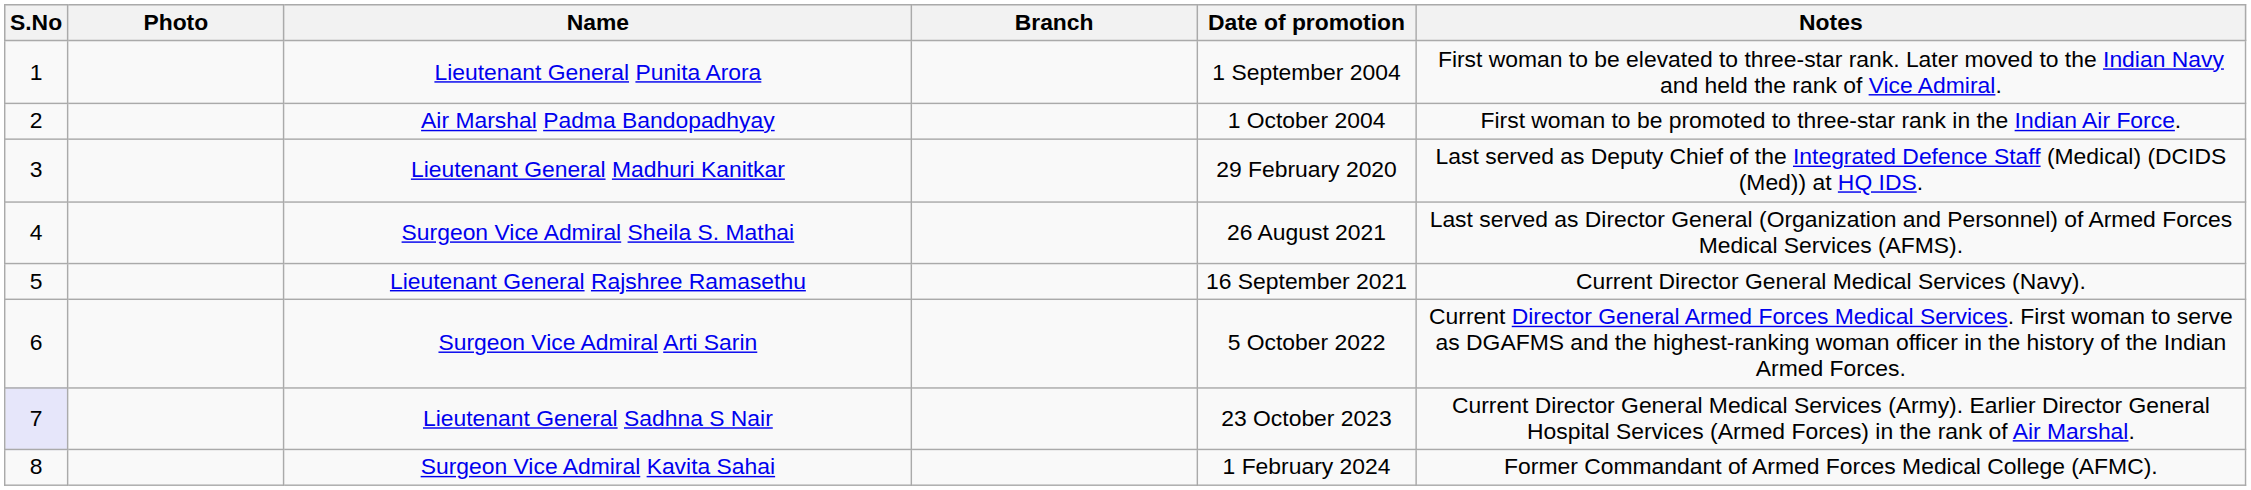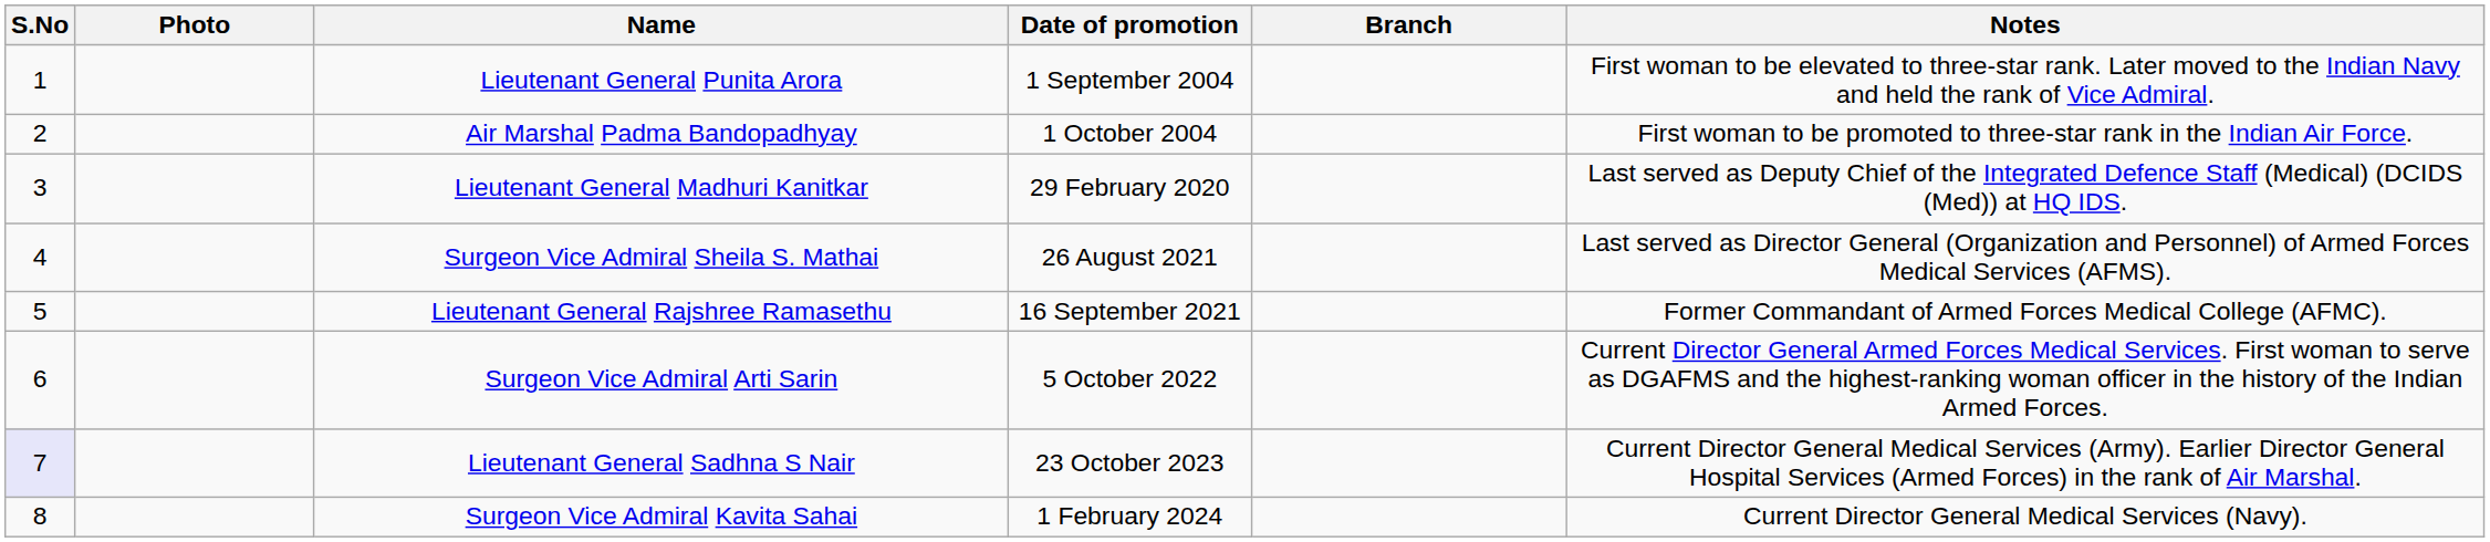 <table class="wikitable" style="text-align:center">
 <tr style="background:#cccccc">
 <th scope="col" style="width: 20px;">S.No</th>
 <th scope="col" style="width: 150px;">Photo</th>
 <th scope="col" style="width: 450px;">Name</th>
+<th scope="col" style="width: 150px;">Date of promotion</th>
 <th scope="col" style="width: 200px;">Branch</th>
-<th scope="col" style="width: 150px;">Date of promotion</th>
 <th scope="col" style="width: 600px;">Notes</th>
 </tr>
 <tr>
 <td>1</td>
 <td></td>
 <td><a href='#'>Lieutenant General</a> <a href='#'>Punita Arora</a><br></td>
+<td>1 September 2004 </td>
 <td></td>
-<td>1 September 2004 </td>
 <td>First woman to be elevated to three-star rank. Later moved to the <a href='#'>Indian Navy</a> and held the rank of <a href='#'>Vice Admiral</a>.</td>
 </tr>
 <tr>
 <td>2</td>
 <td></td>
 <td><a href='#'>Air Marshal</a> <a href='#'>Padma Bandopadhyay</a><br></td>
+<td>1 October 2004 </td>
 <td></td>
-<td>1 October 2004 </td>
 <td>First woman to be promoted to three-star rank in the <a href='#'>Indian Air Force</a>.</td>
 </tr>
 <tr>
 <td>3</td>
 <td></td>
 <td><a href='#'>Lieutenant General</a> <a href='#'>Madhuri Kanitkar</a><br></td>
+<td>29 February 2020</td>
 <td></td>
-<td>29 February 2020</td>
 <td>Last served as Deputy Chief of the <a href='#'>Integrated Defence Staff</a> (Medical) (DCIDS (Med)) at <a href='#'>HQ IDS</a>.</td>
 </tr>
 <tr>
 <td>4</td>
 <td></td>
 <td><a href='#'>Surgeon Vice Admiral</a> <a href='#'>Sheila S. Mathai</a><br></td>
+<td>26 August 2021</td>
 <td></td>
-<td>26 August 2021</td>
 <td>Last served as Director General (Organization and Personnel) of Armed Forces Medical Services (AFMS).</td>
 </tr>
 <tr>
 <td>5</td>
 <td></td>
 <td><a href='#'>Lieutenant General</a> <a href='#'>Rajshree Ramasethu</a></td>
+<td>16 September 2021</td>
 <td></td>
-<td>16 September 2021</td>
-<td>Current Director General Medical Services (Navy).</td>
+<td>Former Commandant of Armed Forces Medical College (AFMC).</td>
 </tr>
 <tr>
 <td>6</td>
 <td></td>
 <td><a href='#'>Surgeon Vice Admiral</a> <a href='#'>Arti Sarin</a><br></td>
+<td>5 October 2022</td>
 <td></td>
-<td>5 October 2022</td>
 <td>Current <a href='#'>Director General Armed Forces Medical Services</a>. First woman to serve as DGAFMS and the highest-ranking woman officer in the history of the Indian Armed Forces.</td>
 </tr>
 <tr>
 <td style="background: lavender;">7</td>
 <td></td>
 <td><a href='#'>Lieutenant General</a> <a href='#'>Sadhna S Nair</a><br></td>
+<td>23 October 2023</td>
 <td></td>
-<td>23 October 2023</td>
 <td>Current Director General Medical Services (Army). Earlier Director General Hospital Services (Armed Forces) in the rank of <a href='#'>Air Marshal</a>.</td>
 </tr>
 <tr>
 <td>8</td>
 <td></td>
 <td><a href='#'>Surgeon Vice Admiral</a> <a href='#'>Kavita Sahai</a><br></td>
+<td>1 February 2024</td>
 <td></td>
-<td>1 February 2024</td>
-<td>Former Commandant of Armed Forces Medical College (AFMC).</td>
+<td>Current Director General Medical Services (Navy).</td>
 </tr>
 </table>
